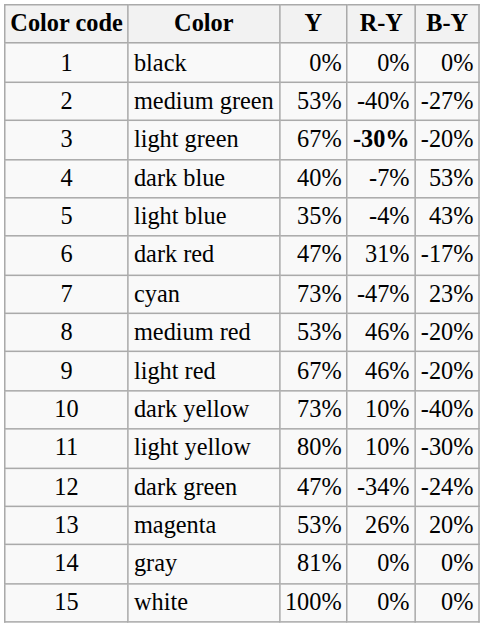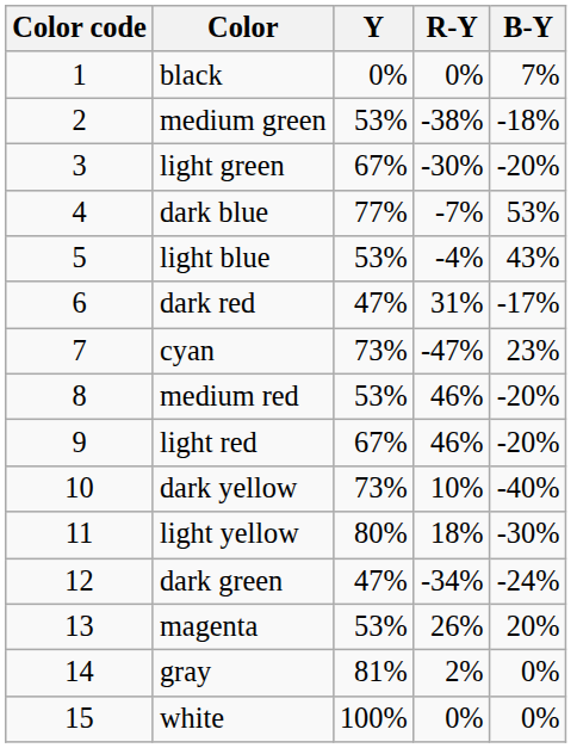 <table class="wikitable">
 <tr>
 <th>Color code</th>
 <th>Color</th>
 <th>Y</th>
 <th>R-Y</th>
 <th>B-Y</th>
 </tr>
 <tr>
 <td style="text-align: center;">1</td>
 <td>black</td>
 <td style="text-align: right ;">0%</td>
 <td style="text-align: right ;">0%</td>
-<td style="text-align: right ;">0%</td>
+<td style="text-align: right ;">7%</td>
 </tr>
 <tr>
 <td style="text-align: center;">2</td>
 <td>medium green</td>
 <td style="text-align: right ;">53%</td>
-<td style="text-align: right ;">-40%</td>
-<td style="text-align: right ;">-27%</td>
+<td style="text-align: right ;">-38%</td>
+<td style="text-align: right ;">-18%</td>
 </tr>
 <tr>
 <td style="text-align: center;">3</td>
 <td>light green</td>
 <td style="text-align: right ;">67%</td>
-<td style="text-align: right ;"><strong>-30%</strong></td>
+<td style="text-align: right ;">-30%</td>
 <td style="text-align: right ;">-20%</td>
 </tr>
 <tr>
 <td style="text-align: center;">4</td>
 <td>dark blue</td>
-<td style="text-align: right ;">40%</td>
+<td style="text-align: right ;">77%</td>
 <td style="text-align: right ;">-7%</td>
 <td style="text-align: right ;">53%</td>
 </tr>
 <tr>
 <td style="text-align: center;">5</td>
 <td>light blue</td>
-<td style="text-align: right ;">35%</td>
+<td style="text-align: right ;">53%</td>
 <td style="text-align: right ;">-4%</td>
 <td style="text-align: right ;">43%</td>
 </tr>
 <tr>
 <td style="text-align: center;">6</td>
 <td>dark red</td>
 <td style="text-align: right ;">47%</td>
 <td style="text-align: right ;">31%</td>
 <td style="text-align: right ;">-17%</td>
 </tr>
 <tr>
 <td style="text-align: center;">7</td>
 <td>cyan</td>
 <td style="text-align: right ;">73%</td>
 <td style="text-align: right ;">-47%</td>
 <td style="text-align: right ;">23%</td>
 </tr>
 <tr>
 <td style="text-align: center;">8</td>
 <td>medium red</td>
 <td style="text-align: right ;">53%</td>
 <td style="text-align: right ;">46%</td>
 <td style="text-align: right ;">-20%</td>
 </tr>
 <tr>
 <td style="text-align: center;">9</td>
 <td>light red</td>
 <td style="text-align: right ;">67%</td>
 <td style="text-align: right ;">46%</td>
 <td style="text-align: right ;">-20%</td>
 </tr>
 <tr>
 <td style="text-align: center;">10</td>
 <td>dark yellow</td>
 <td style="text-align: right ;">73%</td>
 <td style="text-align: right ;">10%</td>
 <td style="text-align: right ;">-40%</td>
 </tr>
 <tr>
 <td style="text-align: center;">11</td>
 <td>light yellow</td>
 <td style="text-align: right ;">80%</td>
-<td style="text-align: right ;">10%</td>
+<td style="text-align: right ;">18%</td>
 <td style="text-align: right ;">-30%</td>
 </tr>
 <tr>
 <td style="text-align: center;">12</td>
 <td>dark green</td>
 <td style="text-align: right ;">47%</td>
 <td style="text-align: right ;">-34%</td>
 <td style="text-align: right ;">-24%</td>
 </tr>
 <tr>
 <td style="text-align: center;">13</td>
 <td>magenta</td>
 <td style="text-align: right ;">53%</td>
 <td style="text-align: right ;">26%</td>
 <td style="text-align: right ;">20%</td>
 </tr>
 <tr>
 <td style="text-align: center;">14</td>
 <td>gray</td>
 <td style="text-align: right ;">81%</td>
-<td style="text-align: right ;">0%</td>
+<td style="text-align: right ;">2%</td>
 <td style="text-align: right ;">0%</td>
 </tr>
 <tr>
 <td style="text-align: center;">15</td>
 <td>white</td>
 <td style="text-align: right ;">100%</td>
 <td style="text-align: right ;">0%</td>
 <td style="text-align: right ;">0%</td>
 </tr>
 </table>
